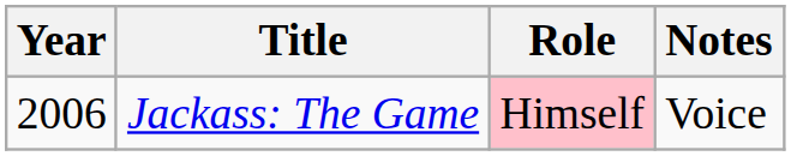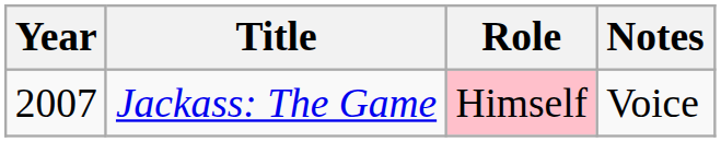 <table class="wikitable">
 <tr>
 <th>Year</th>
 <th>Title</th>
 <th>Role</th>
 <th>Notes</th>
 </tr>
 <tr>
-<td>2006</td>
+<td>2007</td>
 <td><em><a href='#'>Jackass: The Game</a></em></td>
 <td style="background: pink;">Himself</td>
 <td>Voice</td>
 </tr>
 </table>
